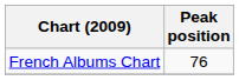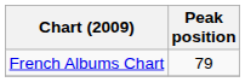 <table class="wikitable">
 <tr>
 <th>Chart (2009)</th>
 <th>Peak<br>position</th>
 </tr>
 <tr>
 <td><a href='#'>French Albums Chart</a></td>
-<td align="center">76</td>
+<td align="center">79</td>
 </tr>
 <tr>
 </tr>
 </table>
